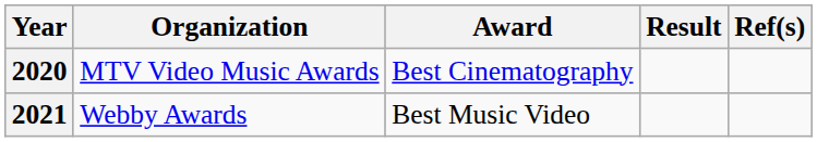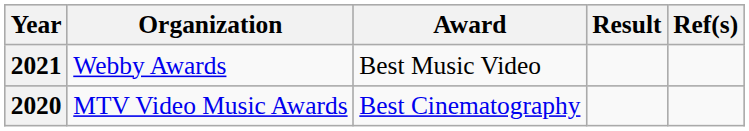 <table class="wikitable plainrowheaders">
 <tr align=center>
 <th scope="col">Year</th>
 <th scope="col">Organization</th>
 <th scope="col">Award</th>
 <th scope="col">Result</th>
 <th scope="col">Ref(s)</th>
 </tr>
 <tr>
+<th>2021</th>
+<td><a href='#'>Webby Awards</a></td>
+<td>Best Music Video</td>
+<td></td>
+<td style="text-align:center;"></td>
+</tr>
+<tr>
 <th>2020</th>
 <td rowspan="1"><a href='#'>MTV Video Music Awards</a></td>
 <td><a href='#'>Best Cinematography</a></td>
 <td></td>
 <td style="text-align:center;"></td>
 </tr>
-<tr>
-<th>2021</th>
-<td><a href='#'>Webby Awards</a></td>
-<td>Best Music Video</td>
-<td></td>
-<td style="text-align:center;"></td>
-</tr>
 </table>
